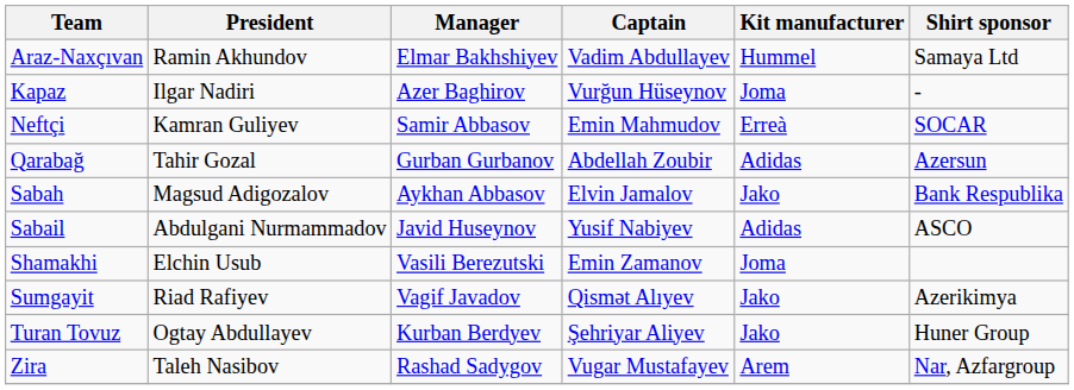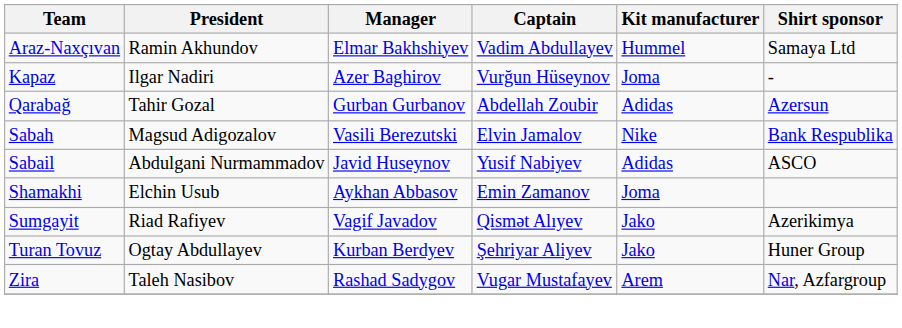 <table class="wikitable sortable" style="text-align: left;">
 <tr>
 <th>Team</th>
 <th>President</th>
 <th>Manager</th>
 <th>Captain</th>
 <th>Kit manufacturer</th>
 <th>Shirt sponsor</th>
 </tr>
 <tr>
 <td><a href='#'>Araz-Naxçıvan</a></td>
 <td> Ramin Akhundov</td>
 <td> <a href='#'>Elmar Bakhshiyev</a></td>
 <td> <a href='#'>Vadim Abdullayev</a></td>
 <td> <a href='#'>Hummel</a></td>
 <td>Samaya Ltd</td>
 </tr>
 <tr>
 <td><a href='#'>Kapaz</a></td>
 <td> Ilgar Nadiri</td>
 <td> <a href='#'>Azer Baghirov</a></td>
 <td> <a href='#'>Vurğun Hüseynov</a></td>
 <td> <a href='#'>Joma</a></td>
 <td>-</td>
 </tr>
 <tr>
-<td><a href='#'>Neftçi</a></td>
-<td> Kamran Guliyev</td>
-<td> <a href='#'>Samir Abbasov</a></td>
-<td> <a href='#'>Emin Mahmudov</a></td>
-<td> <a href='#'>Erreà</a></td>
-<td><a href='#'>SOCAR</a></td>
-</tr>
-<tr>
 <td><a href='#'>Qarabağ</a></td>
 <td> Tahir Gozal</td>
 <td> <a href='#'>Gurban Gurbanov</a></td>
 <td> <a href='#'>Abdellah Zoubir</a></td>
 <td> <a href='#'>Adidas</a></td>
 <td><a href='#'>Azersun</a></td>
 </tr>
 <tr>
 <td><a href='#'>Sabah</a></td>
 <td> Magsud Adigozalov</td>
-<td> <a href='#'>Aykhan Abbasov</a></td>
+<td> <a href='#'>Vasili Berezutski</a></td>
 <td> <a href='#'>Elvin Jamalov</a></td>
-<td> <a href='#'>Jako</a></td>
+<td> <a href='#'>Nike</a></td>
 <td><a href='#'>Bank Respublika</a></td>
 </tr>
 <tr>
 <td><a href='#'>Sabail</a></td>
 <td> Abdulgani Nurmammadov</td>
 <td> <a href='#'>Javid Huseynov</a></td>
 <td> <a href='#'>Yusif Nabiyev</a></td>
 <td> <a href='#'>Adidas</a></td>
 <td>ASCO</td>
 </tr>
 <tr>
 <td><a href='#'>Shamakhi</a></td>
 <td> Elchin Usub</td>
-<td> <a href='#'>Vasili Berezutski</a></td>
+<td> <a href='#'>Aykhan Abbasov</a></td>
 <td> <a href='#'>Emin Zamanov</a></td>
 <td> <a href='#'>Joma</a></td>
 </tr>
 <tr>
 <td><a href='#'>Sumgayit</a></td>
 <td> Riad Rafiyev</td>
 <td> <a href='#'>Vagif Javadov</a></td>
 <td> <a href='#'>Qismət Alıyev</a></td>
 <td> <a href='#'>Jako</a></td>
 <td>Azerikimya</td>
 </tr>
 <tr>
 <td><a href='#'>Turan Tovuz</a></td>
 <td> Ogtay Abdullayev</td>
 <td> <a href='#'>Kurban Berdyev</a></td>
 <td> <a href='#'>Şehriyar Aliyev</a></td>
 <td> <a href='#'>Jako</a></td>
 <td>Huner Group</td>
 </tr>
 <tr>
 <td><a href='#'>Zira</a></td>
 <td> Taleh Nasibov</td>
 <td> <a href='#'>Rashad Sadygov</a></td>
 <td> <a href='#'>Vugar Mustafayev</a></td>
 <td> <a href='#'>Arem</a></td>
 <td><a href='#'>Nar</a>, Azfargroup</td>
 </tr>
 <tr>
 </tr>
 </table>
